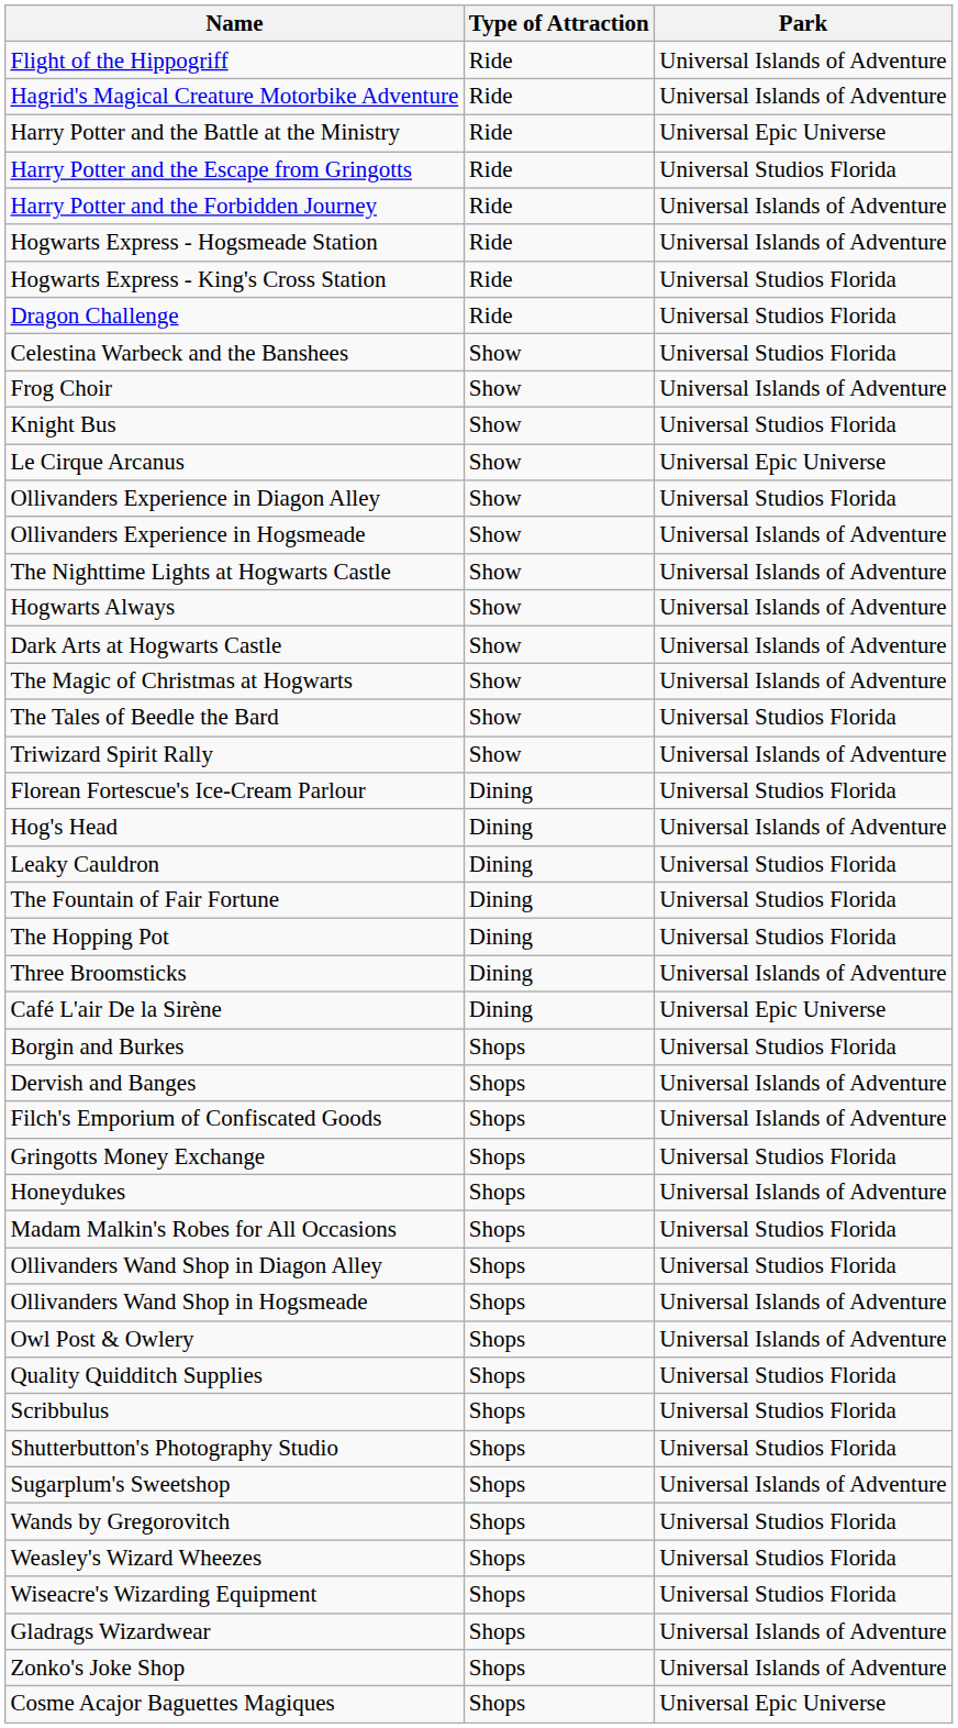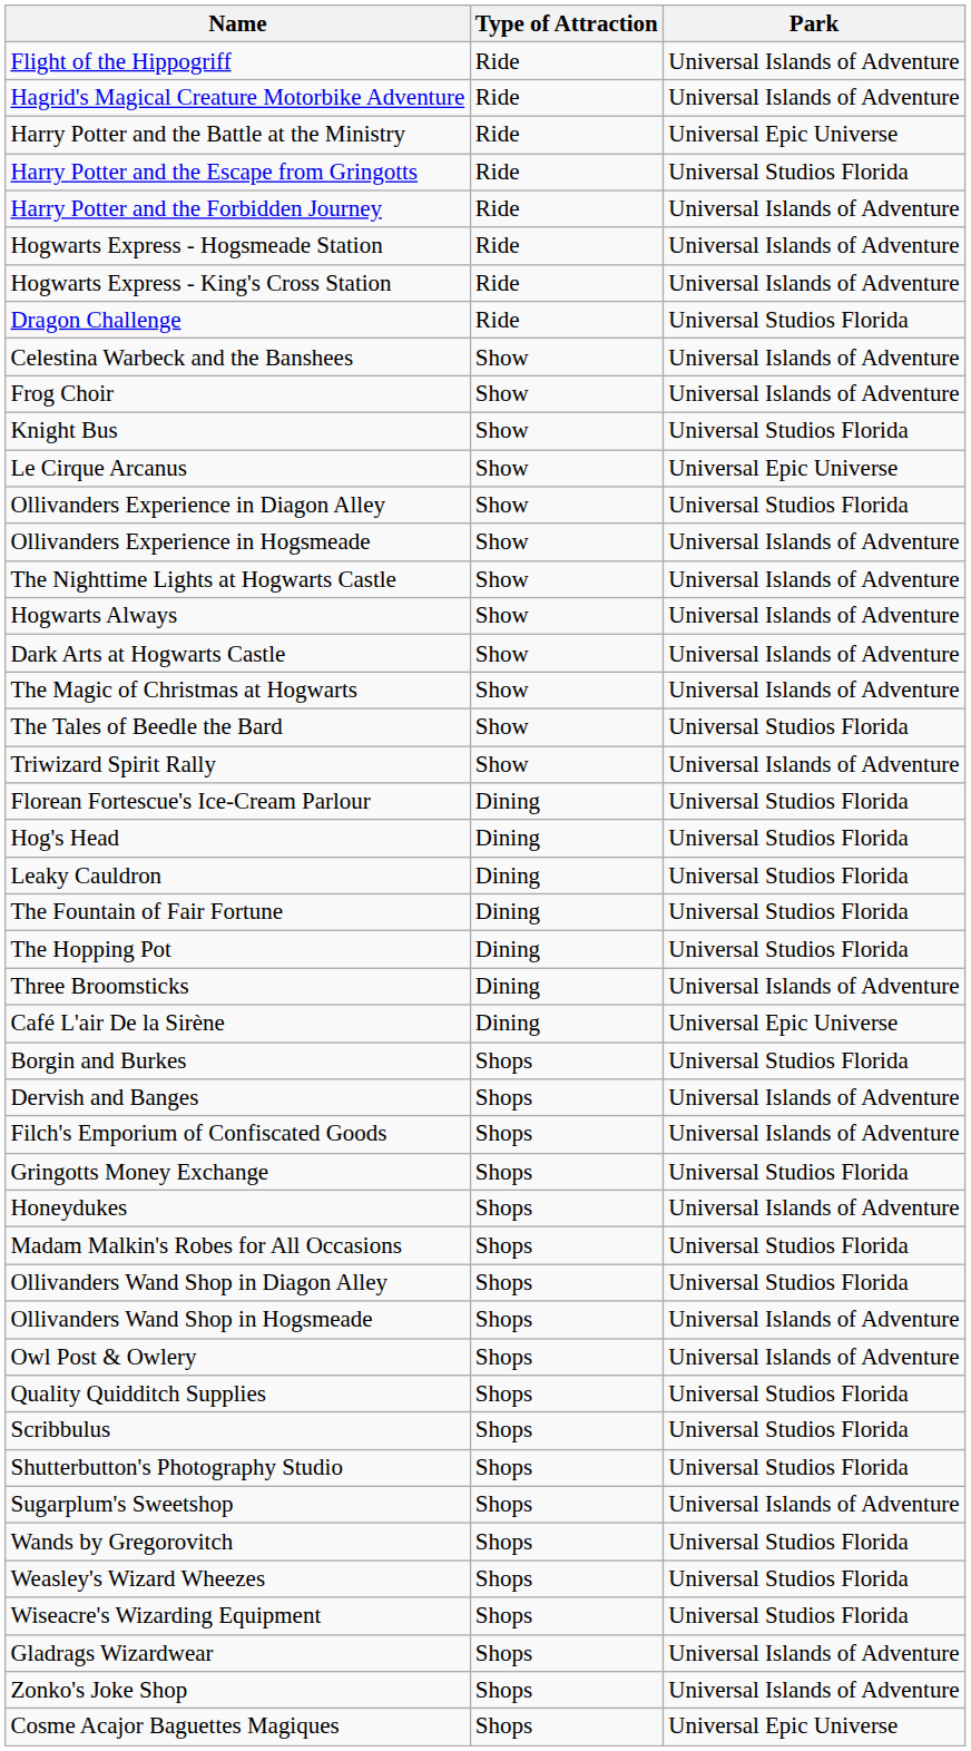 <table class="wikitable sortable">
 <tr>
 <th>Name</th>
 <th>Type of Attraction</th>
 <th>Park</th>
 </tr>
 <tr>
 <td><a href='#'>Flight of the Hippogriff</a></td>
 <td>Ride</td>
 <td>Universal Islands of Adventure</td>
 </tr>
 <tr>
 <td><a href='#'>Hagrid's Magical Creature Motorbike Adventure</a></td>
 <td>Ride</td>
 <td>Universal Islands of Adventure</td>
 </tr>
 <tr>
 <td>Harry Potter and the Battle at the Ministry</td>
 <td>Ride</td>
 <td>Universal Epic Universe</td>
 </tr>
 <tr>
 <td><a href='#'>Harry Potter and the Escape from Gringotts</a></td>
 <td>Ride</td>
 <td>Universal Studios Florida</td>
 </tr>
 <tr>
 <td><a href='#'>Harry Potter and the Forbidden Journey</a></td>
 <td>Ride</td>
 <td>Universal Islands of Adventure</td>
 </tr>
 <tr>
 <td>Hogwarts Express - Hogsmeade Station</td>
 <td>Ride</td>
 <td>Universal Islands of Adventure</td>
 </tr>
 <tr>
 <td>Hogwarts Express - King's Cross Station</td>
 <td>Ride</td>
-<td>Universal Studios Florida</td>
+<td>Universal Islands of Adventure</td>
 </tr>
 <tr>
 <td><a href='#'>Dragon Challenge</a> </td>
 <td>Ride</td>
 <td>Universal Studios Florida</td>
 </tr>
 <tr>
 <td>Celestina Warbeck and the Banshees</td>
 <td>Show</td>
-<td>Universal Studios Florida</td>
+<td>Universal Islands of Adventure</td>
 </tr>
 <tr>
 <td>Frog Choir</td>
 <td>Show</td>
 <td>Universal Islands of Adventure</td>
 </tr>
 <tr>
 <td>Knight Bus</td>
 <td>Show</td>
 <td>Universal Studios Florida</td>
 </tr>
 <tr>
 <td>Le Cirque Arcanus</td>
 <td>Show</td>
 <td>Universal Epic Universe</td>
 </tr>
 <tr>
 <td>Ollivanders Experience in Diagon Alley</td>
 <td>Show</td>
 <td>Universal Studios Florida</td>
 </tr>
 <tr>
 <td>Ollivanders Experience in Hogsmeade</td>
 <td>Show</td>
 <td>Universal Islands of Adventure</td>
 </tr>
 <tr>
 <td>The Nighttime Lights at Hogwarts Castle </td>
 <td>Show</td>
 <td>Universal Islands of Adventure</td>
 </tr>
 <tr>
 <td>Hogwarts Always</td>
 <td>Show</td>
 <td>Universal Islands of Adventure</td>
 </tr>
 <tr>
 <td>Dark Arts at Hogwarts Castle </td>
 <td>Show</td>
 <td>Universal Islands of Adventure</td>
 </tr>
 <tr>
 <td>The Magic of Christmas at Hogwarts </td>
 <td>Show</td>
 <td>Universal Islands of Adventure</td>
 </tr>
 <tr>
 <td>The Tales of Beedle the Bard</td>
 <td>Show</td>
 <td>Universal Studios Florida</td>
 </tr>
 <tr>
 <td>Triwizard Spirit Rally</td>
 <td>Show</td>
 <td>Universal Islands of Adventure</td>
 </tr>
 <tr>
 <td>Florean Fortescue's Ice-Cream Parlour</td>
 <td>Dining</td>
 <td>Universal Studios Florida</td>
 </tr>
 <tr>
 <td>Hog's Head</td>
 <td>Dining</td>
-<td>Universal Islands of Adventure</td>
+<td>Universal Studios Florida</td>
 </tr>
 <tr>
 <td>Leaky Cauldron</td>
 <td>Dining</td>
 <td>Universal Studios Florida</td>
 </tr>
 <tr>
 <td>The Fountain of Fair Fortune</td>
 <td>Dining</td>
 <td>Universal Studios Florida</td>
 </tr>
 <tr>
 <td>The Hopping Pot</td>
 <td>Dining</td>
 <td>Universal Studios Florida</td>
 </tr>
 <tr>
 <td>Three Broomsticks</td>
 <td>Dining</td>
 <td>Universal Islands of Adventure</td>
 </tr>
 <tr>
 <td>Café L'air De la Sirène</td>
 <td>Dining</td>
 <td>Universal Epic Universe</td>
 </tr>
 <tr>
 <td>Borgin and Burkes</td>
 <td>Shops</td>
 <td>Universal Studios Florida</td>
 </tr>
 <tr>
 <td>Dervish and Banges</td>
 <td>Shops</td>
 <td>Universal Islands of Adventure</td>
 </tr>
 <tr>
 <td>Filch's Emporium of Confiscated Goods</td>
 <td>Shops</td>
 <td>Universal Islands of Adventure</td>
 </tr>
 <tr>
 <td>Gringotts Money Exchange</td>
 <td>Shops</td>
 <td>Universal Studios Florida</td>
 </tr>
 <tr>
 <td>Honeydukes</td>
 <td>Shops</td>
 <td>Universal Islands of Adventure</td>
 </tr>
 <tr>
 <td>Madam Malkin's Robes for All Occasions</td>
 <td>Shops</td>
 <td>Universal Studios Florida</td>
 </tr>
 <tr>
 <td>Ollivanders Wand Shop in Diagon Alley</td>
 <td>Shops</td>
 <td>Universal Studios Florida</td>
 </tr>
 <tr>
 <td>Ollivanders Wand Shop in Hogsmeade</td>
 <td>Shops</td>
 <td>Universal Islands of Adventure</td>
 </tr>
 <tr>
 <td>Owl Post & Owlery</td>
 <td>Shops</td>
 <td>Universal Islands of Adventure</td>
 </tr>
 <tr>
 <td>Quality Quidditch Supplies</td>
 <td>Shops</td>
 <td>Universal Studios Florida</td>
 </tr>
 <tr>
 <td>Scribbulus</td>
 <td>Shops</td>
 <td>Universal Studios Florida</td>
 </tr>
 <tr>
 <td>Shutterbutton's Photography Studio</td>
 <td>Shops</td>
 <td>Universal Studios Florida</td>
 </tr>
 <tr>
 <td>Sugarplum's Sweetshop</td>
 <td>Shops</td>
 <td>Universal Islands of Adventure</td>
 </tr>
 <tr>
 <td>Wands by Gregorovitch</td>
 <td>Shops</td>
 <td>Universal Studios Florida</td>
 </tr>
 <tr>
 <td>Weasley's Wizard Wheezes</td>
 <td>Shops</td>
 <td>Universal Studios Florida</td>
 </tr>
 <tr>
 <td>Wiseacre's Wizarding Equipment</td>
 <td>Shops</td>
 <td>Universal Studios Florida</td>
 </tr>
 <tr>
 <td>Gladrags Wizardwear</td>
 <td>Shops</td>
 <td>Universal Islands of Adventure</td>
 </tr>
 <tr>
 <td>Zonko's Joke Shop</td>
 <td>Shops</td>
 <td>Universal Islands of Adventure</td>
 </tr>
 <tr>
 <td>Cosme Acajor Baguettes Magiques</td>
 <td>Shops</td>
 <td>Universal Epic Universe</td>
 </tr>
 </table>
